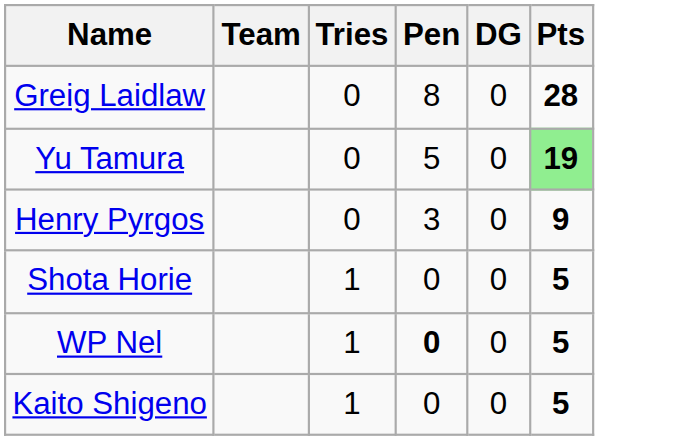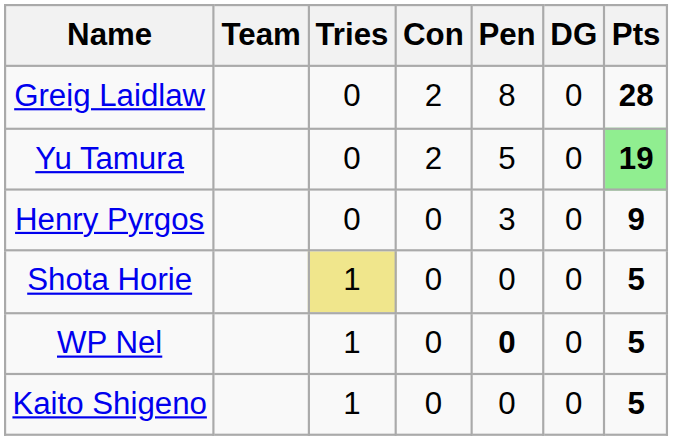 <table class="wikitable" style="font-size:90%;border:0;text-align:center;line-height:150%">
 <tr>
 <th>Name</th>
 <th>Team</th>
 <th>Tries</th>
+<th>Con</th>
 <th>Pen</th>
 <th>DG</th>
 <th>Pts</th>
 </tr>
 <tr>
 <td><a href='#'>Greig Laidlaw</a></td>
 <td></td>
 <td>0</td>
+<td>2</td>
 <td>8</td>
 <td>0</td>
 <td><strong>28</strong></td>
 </tr>
 <tr>
 <td><a href='#'>Yu Tamura</a></td>
 <td></td>
 <td>0</td>
+<td>2</td>
 <td>5</td>
 <td>0</td>
 <td style="background: lightgreen;"><strong>19</strong></td>
 </tr>
 <tr>
 <td><a href='#'>Henry Pyrgos</a></td>
 <td></td>
 <td>0</td>
+<td>0</td>
 <td>3</td>
 <td>0</td>
 <td><strong>9</strong></td>
 </tr>
 <tr>
 <td><a href='#'>Shota Horie</a></td>
 <td></td>
-<td>1</td>
+<td style="background: khaki;">1</td>
+<td>0</td>
 <td>0</td>
 <td>0</td>
 <td><strong>5</strong></td>
 </tr>
 <tr>
 <td><a href='#'>WP Nel</a></td>
 <td></td>
 <td>1</td>
+<td>0</td>
 <td><strong>0</strong></td>
 <td>0</td>
 <td><strong>5</strong></td>
 </tr>
 <tr>
 <td><a href='#'>Kaito Shigeno</a></td>
 <td></td>
 <td>1</td>
 <td>0</td>
 <td>0</td>
+<td>0</td>
 <td><strong>5</strong></td>
 </tr>
 </table>
